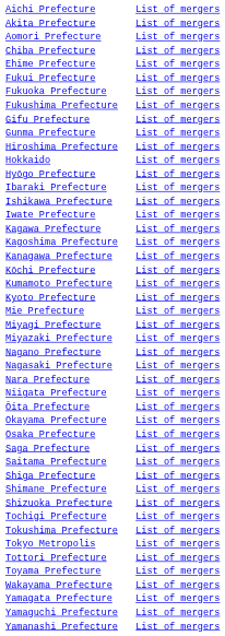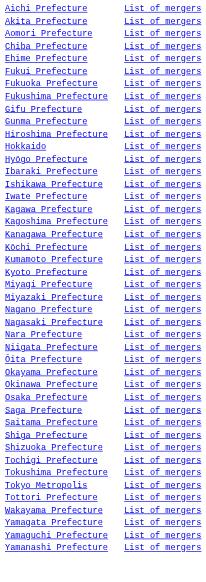 <table>
 <tr>
 <td width=30%><a href='#'>Aichi Prefecture</a></td>
 <td width=20%><a href='#'>List of mergers</a></td>
 </tr>
 <tr>
 <td><a href='#'>Akita Prefecture</a></td>
 <td><a href='#'>List of mergers</a></td>
 </tr>
 <tr>
 <td><a href='#'>Aomori Prefecture</a></td>
 <td><a href='#'>List of mergers</a></td>
 </tr>
 <tr>
 <td><a href='#'>Chiba Prefecture</a></td>
 <td><a href='#'>List of mergers</a></td>
 </tr>
 <tr>
 <td><a href='#'>Ehime Prefecture</a></td>
 <td><a href='#'>List of mergers</a></td>
 </tr>
 <tr>
 <td><a href='#'>Fukui Prefecture</a></td>
 <td><a href='#'>List of mergers</a></td>
 </tr>
 <tr>
 <td><a href='#'>Fukuoka Prefecture</a></td>
 <td><a href='#'>List of mergers</a></td>
 <td></td>
 </tr>
 <tr>
 <td><a href='#'>Fukushima Prefecture</a></td>
 <td><a href='#'>List of mergers</a></td>
 <td></td>
 </tr>
 <tr>
 <td><a href='#'>Gifu Prefecture</a></td>
 <td><a href='#'>List of mergers</a></td>
 <td></td>
 </tr>
 <tr>
 <td><a href='#'>Gunma Prefecture</a></td>
 <td><a href='#'>List of mergers</a></td>
 <td></td>
 </tr>
 <tr>
 <td><a href='#'>Hiroshima Prefecture</a></td>
 <td><a href='#'>List of mergers</a></td>
 </tr>
 <tr>
 <td><a href='#'>Hokkaido</a></td>
 <td><a href='#'>List of mergers</a></td>
 <td></td>
 </tr>
 <tr>
 <td><a href='#'>Hyōgo Prefecture</a></td>
 <td><a href='#'>List of mergers</a></td>
 <td></td>
 </tr>
 <tr>
 <td><a href='#'>Ibaraki Prefecture</a></td>
 <td><a href='#'>List of mergers</a></td>
 <td></td>
 </tr>
 <tr>
 <td><a href='#'>Ishikawa Prefecture</a></td>
 <td><a href='#'>List of mergers</a></td>
 <td></td>
 </tr>
 <tr>
 <td><a href='#'>Iwate Prefecture</a></td>
 <td><a href='#'>List of mergers</a></td>
 <td></td>
 </tr>
 <tr>
 <td><a href='#'>Kagawa Prefecture</a></td>
 <td><a href='#'>List of mergers</a></td>
 <td></td>
 </tr>
 <tr>
 <td><a href='#'>Kagoshima Prefecture</a></td>
 <td><a href='#'>List of mergers</a></td>
 <td></td>
 </tr>
 <tr>
 <td><a href='#'>Kanagawa Prefecture</a></td>
 <td><a href='#'>List of mergers</a></td>
 <td></td>
 </tr>
 <tr>
 <td><a href='#'>Kōchi Prefecture</a></td>
 <td><a href='#'>List of mergers</a></td>
 <td></td>
 </tr>
 <tr>
 <td><a href='#'>Kumamoto Prefecture</a></td>
 <td><a href='#'>List of mergers</a></td>
 <td></td>
 </tr>
 <tr>
 <td><a href='#'>Kyoto Prefecture</a></td>
 <td><a href='#'>List of mergers</a></td>
 <td></td>
 </tr>
 <tr>
-<td><a href='#'>Mie Prefecture</a></td>
-<td><a href='#'>List of mergers</a></td>
-<td></td>
-</tr>
-<tr>
 <td><a href='#'>Miyagi Prefecture</a></td>
 <td><a href='#'>List of mergers</a></td>
 <td></td>
 </tr>
 <tr>
 <td><a href='#'>Miyazaki Prefecture</a></td>
 <td><a href='#'>List of mergers</a></td>
 <td></td>
 </tr>
 <tr>
 <td><a href='#'>Nagano Prefecture</a></td>
 <td><a href='#'>List of mergers</a></td>
 <td></td>
 </tr>
 <tr>
 <td><a href='#'>Nagasaki Prefecture</a></td>
 <td><a href='#'>List of mergers</a></td>
 <td></td>
 </tr>
 <tr>
 <td><a href='#'>Nara Prefecture</a></td>
 <td><a href='#'>List of mergers</a></td>
 <td></td>
 </tr>
 <tr>
 <td><a href='#'>Niigata Prefecture</a></td>
 <td><a href='#'>List of mergers</a></td>
 <td></td>
 </tr>
 <tr>
 <td><a href='#'>Ōita Prefecture</a></td>
 <td><a href='#'>List of mergers</a></td>
 <td></td>
 </tr>
 <tr>
 <td><a href='#'>Okayama Prefecture</a></td>
 <td><a href='#'>List of mergers</a></td>
 <td></td>
 </tr>
 <tr>
+<td><a href='#'>Okinawa Prefecture</a></td>
+<td><a href='#'>List of mergers</a></td>
+<td></td>
+</tr>
+<tr>
 <td><a href='#'>Osaka Prefecture</a></td>
 <td><a href='#'>List of mergers</a></td>
 <td></td>
 </tr>
 <tr>
 <td><a href='#'>Saga Prefecture</a></td>
 <td><a href='#'>List of mergers</a></td>
 <td></td>
 </tr>
 <tr>
 <td><a href='#'>Saitama Prefecture</a></td>
 <td><a href='#'>List of mergers</a></td>
 </tr>
 <tr>
 <td><a href='#'>Shiga Prefecture</a></td>
 <td><a href='#'>List of mergers</a></td>
-</tr>
-<tr>
-<td><a href='#'>Shimane Prefecture</a></td>
-<td><a href='#'>List of mergers</a></td>
-<td></td>
 </tr>
 <tr>
 <td><a href='#'>Shizuoka Prefecture</a></td>
 <td><a href='#'>List of mergers</a></td>
 <td></td>
 </tr>
 <tr>
 <td><a href='#'>Tochigi Prefecture</a></td>
 <td><a href='#'>List of mergers</a></td>
 <td></td>
 </tr>
 <tr>
 <td><a href='#'>Tokushima Prefecture</a></td>
 <td><a href='#'>List of mergers</a></td>
 <td></td>
 </tr>
 <tr>
 <td><a href='#'>Tokyo Metropolis</a></td>
 <td><a href='#'>List of mergers</a></td>
 <td></td>
 </tr>
 <tr>
 <td><a href='#'>Tottori Prefecture</a></td>
 <td><a href='#'>List of mergers</a></td>
 <td></td>
 </tr>
 <tr>
-<td><a href='#'>Toyama Prefecture</a></td>
-<td><a href='#'>List of mergers</a></td>
-<td></td>
-</tr>
-<tr>
 <td><a href='#'>Wakayama Prefecture</a></td>
 <td><a href='#'>List of mergers</a></td>
 </tr>
 <tr>
 <td><a href='#'>Yamagata Prefecture</a></td>
 <td><a href='#'>List of mergers</a></td>
 </tr>
 <tr>
 <td><a href='#'>Yamaguchi Prefecture</a></td>
 <td><a href='#'>List of mergers</a></td>
 </tr>
 <tr>
 <td><a href='#'>Yamanashi Prefecture</a></td>
 <td><a href='#'>List of mergers</a></td>
 </tr>
 </table>
